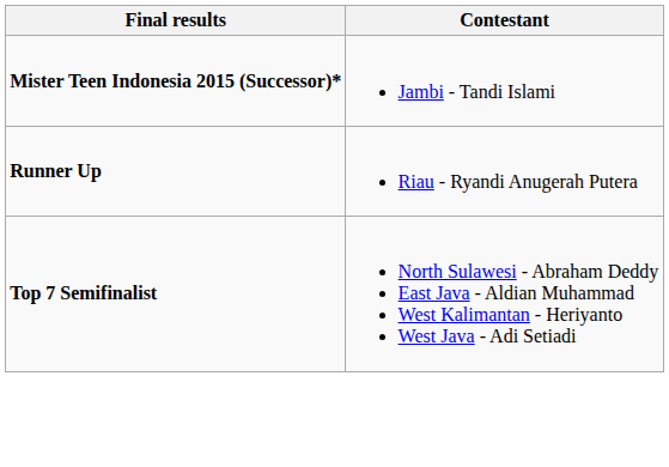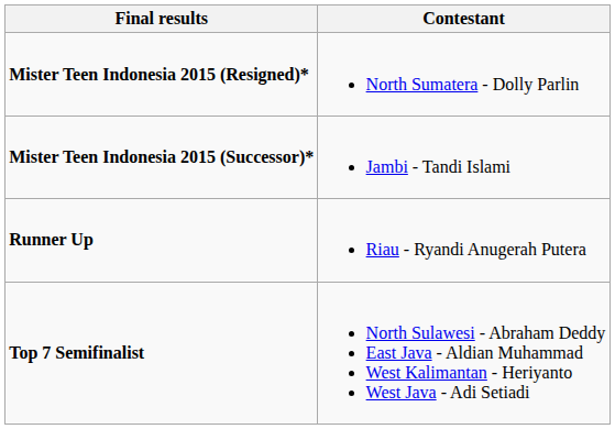 <table class="wikitable">
 <tr>
 <th>Final results</th>
 <th>Contestant</th>
+</tr>
+<tr>
+<td><strong>Mister Teen Indonesia 2015 (Resigned)*</strong></td>
+<td><br><ul><li><strong></strong><a href='#'>North Sumatera</a> - Dolly Parlin</li></ul></td>
 </tr>
 <tr>
 <td><strong>Mister Teen Indonesia 2015 (Successor)*</strong></td>
 <td><br><ul><li><strong></strong><a href='#'>Jambi</a> - Tandi Islami</li></ul></td>
 </tr>
 <tr>
 <td><strong>Runner Up</strong></td>
 <td><br><ul><li><strong></strong><a href='#'>Riau</a> - Ryandi Anugerah Putera</li></ul></td>
 </tr>
 <tr>
 <td><strong>Top 7 Semifinalist</strong></td>
 <td><br><ul><li><strong></strong><a href='#'>North Sulawesi</a> - Abraham Deddy</li><li><strong></strong><a href='#'>East Java</a> - Aldian Muhammad</li><li><strong></strong><a href='#'>West Kalimantan</a> - Heriyanto</li><li><strong></strong><a href='#'>West Java</a> - Adi Setiadi</li></ul></td>
 </tr>
 </table>
